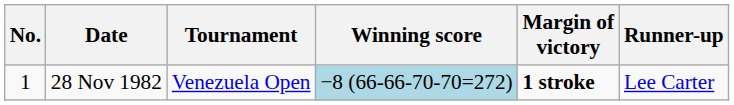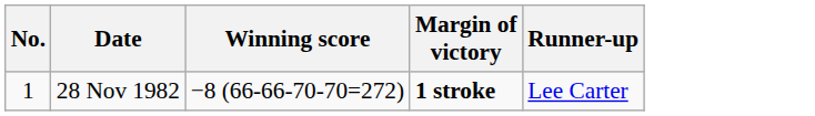 <table class="wikitable" style="font-size:95%;">
 <tr>
 <th>No.</th>
 <th>Date</th>
-<th>Tournament</th>
 <th>Winning score</th>
 <th>Margin of<br>victory</th>
 <th>Runner-up</th>
 </tr>
 <tr>
 <td align=center>1</td>
 <td align=right>28 Nov 1982</td>
-<td><a href='#'>Venezuela Open</a></td>
-<td style="background: lightblue;">−8 (66-66-70-70=272)</td>
+<td>−8 (66-66-70-70=272)</td>
 <td><strong>1 stroke</strong></td>
 <td> <a href='#'>Lee Carter</a></td>
 </tr>
 </table>
